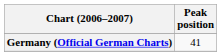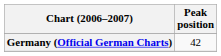 <table class="wikitable sortable plainrowheaders" style="text-align:center">
 <tr>
 <th scope="col">Chart (2006–2007)</th>
 <th scope="col">Peak<br>position</th>
 </tr>
 <tr>
 </tr>
 <tr>
 </tr>
 <tr>
 </tr>
 <tr>
 </tr>
 <tr>
 <th scope="row">Germany (<a href='#'>Official German Charts</a>)</th>
-<td>41</td>
+<td>42</td>
 </tr>
 <tr>
 </tr>
 <tr>
 </tr>
 </table>
